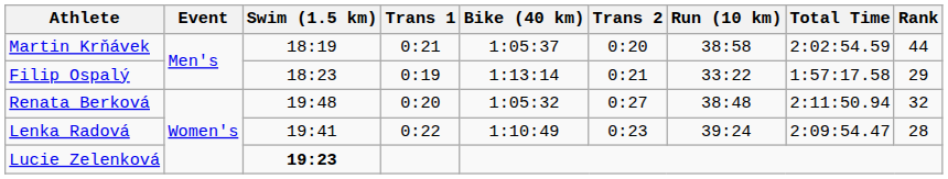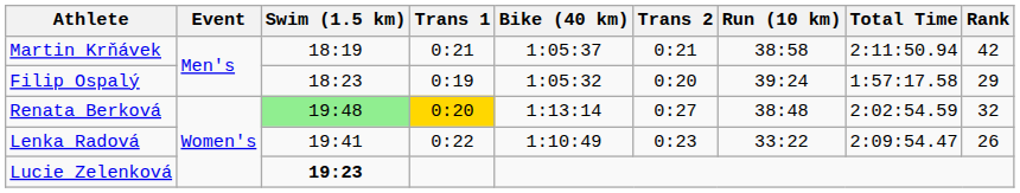 <table class="wikitable" style="font-size:90%">
 <tr>
 <th>Athlete</th>
 <th>Event</th>
 <th>Swim (1.5 km)</th>
 <th>Trans 1</th>
 <th>Bike (40 km)</th>
 <th>Trans 2</th>
 <th>Run (10 km)</th>
 <th>Total Time</th>
 <th>Rank</th>
 </tr>
 <tr align=center>
 <td align=left><a href='#'>Martin Krňávek</a></td>
 <td align=left rowspan=2><a href='#'>Men's</a></td>
 <td>18:19</td>
 <td>0:21</td>
 <td>1:05:37</td>
-<td>0:20</td>
+<td>0:21</td>
 <td>38:58</td>
-<td>2:02:54.59</td>
-<td>44</td>
+<td>2:11:50.94</td>
+<td>42</td>
 </tr>
 <tr align=center>
 <td align=left><a href='#'>Filip Ospalý</a></td>
 <td>18:23</td>
 <td>0:19</td>
-<td>1:13:14</td>
-<td>0:21</td>
-<td>33:22</td>
+<td>1:05:32</td>
+<td>0:20</td>
+<td>39:24</td>
 <td>1:57:17.58</td>
 <td>29</td>
 </tr>
 <tr align=center>
 <td align=left><a href='#'>Renata Berková</a></td>
 <td align=left rowspan=3><a href='#'>Women's</a></td>
-<td>19:48</td>
-<td>0:20</td>
-<td>1:05:32</td>
+<td style="background: lightgreen;">19:48</td>
+<td style="background: gold;">0:20</td>
+<td>1:13:14</td>
 <td>0:27</td>
 <td>38:48</td>
-<td>2:11:50.94</td>
+<td>2:02:54.59</td>
 <td>32</td>
 </tr>
 <tr align=center>
 <td align=left><a href='#'>Lenka Radová</a></td>
 <td>19:41</td>
 <td>0:22</td>
 <td>1:10:49</td>
 <td>0:23</td>
-<td>39:24</td>
+<td>33:22</td>
 <td>2:09:54.47</td>
-<td>28</td>
+<td>26</td>
 </tr>
 <tr align=center>
 <td align=left><a href='#'>Lucie Zelenková</a></td>
 <td><strong>19:23</strong></td>
 <td></td>
 <td colspan=5></td>
 </tr>
 </table>
